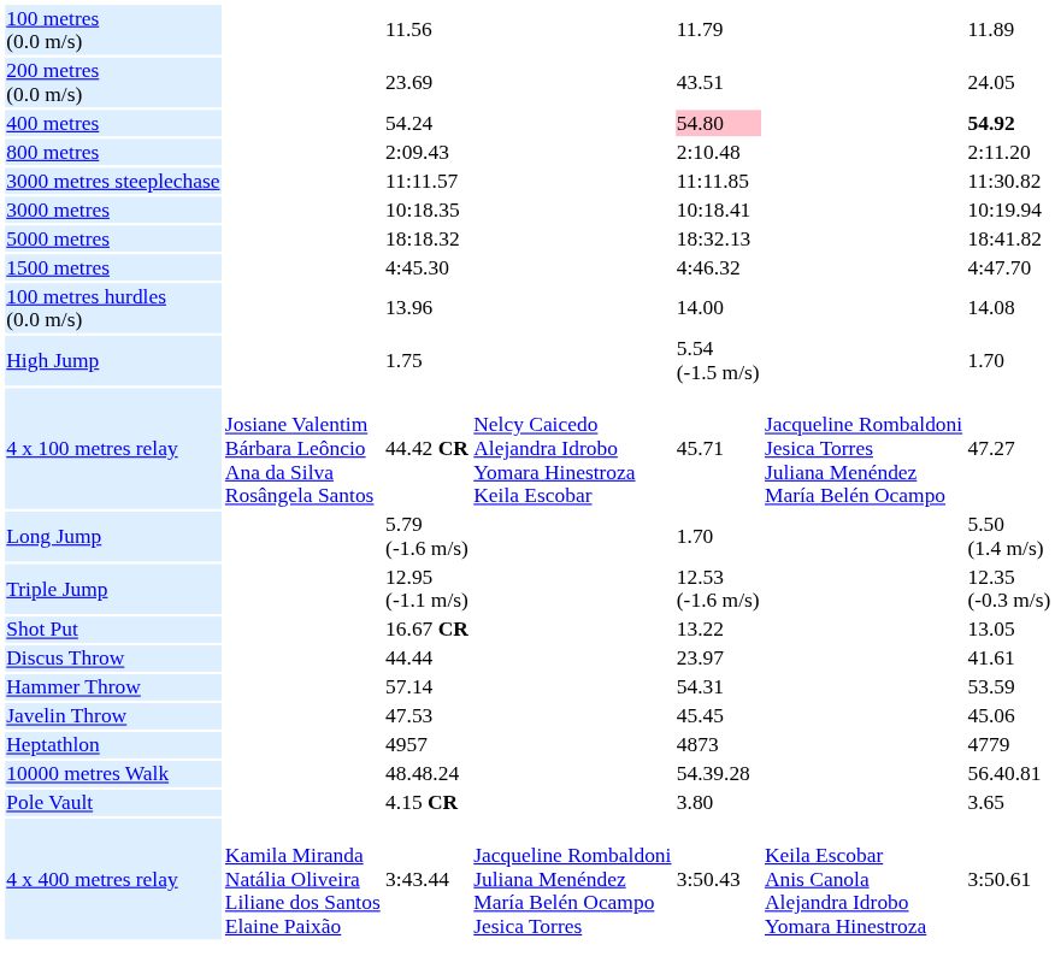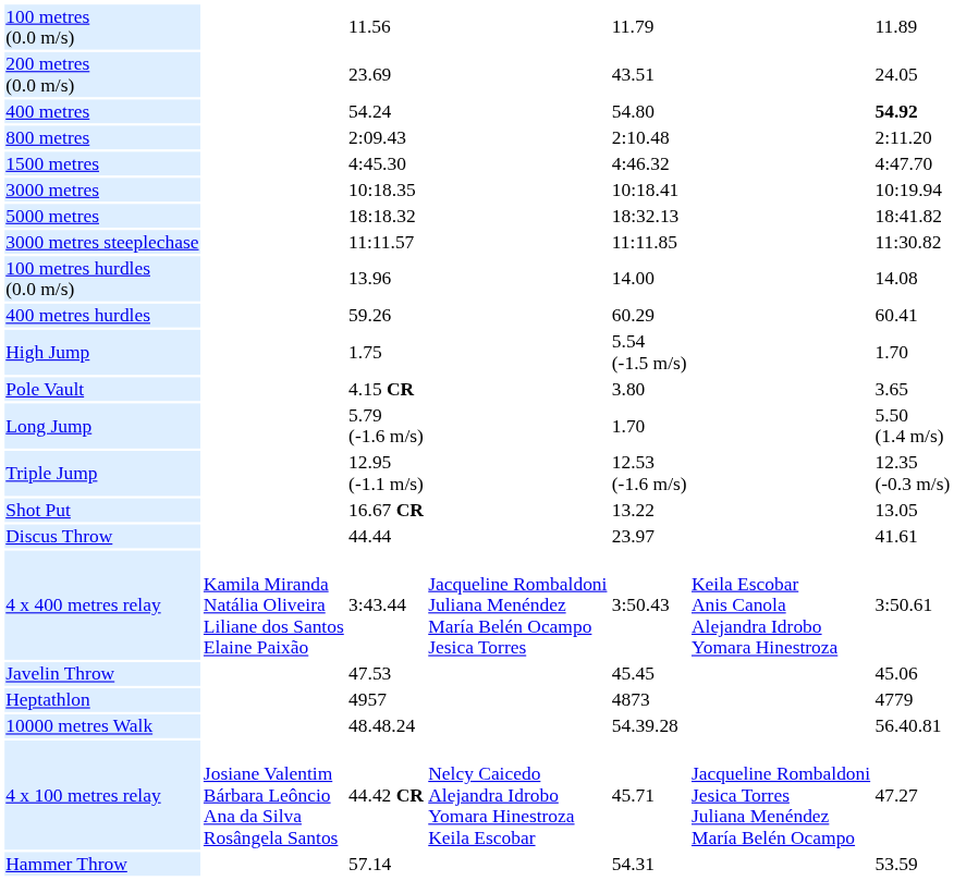 <table>
 <tr>
 <td bgcolor = DDEEFF><a href='#'>100 metres</a> <br> (0.0 m/s)</td>
 <td></td>
 <td>11.56</td>
 <td></td>
 <td>11.79</td>
 <td></td>
 <td>11.89</td>
 </tr>
 <tr>
 <td bgcolor = DDEEFF><a href='#'>200 metres</a> <br> (0.0 m/s)</td>
 <td></td>
 <td>23.69</td>
 <td></td>
 <td>43.51</td>
 <td></td>
 <td>24.05</td>
 </tr>
 <tr>
 <td bgcolor = DDEEFF><a href='#'>400 metres</a></td>
 <td></td>
 <td>54.24</td>
 <td></td>
-<td style="background: pink;">54.80</td>
+<td>54.80</td>
 <td></td>
 <td><strong>54.92</strong></td>
 </tr>
 <tr>
 <td bgcolor = DDEEFF><a href='#'>800 metres</a></td>
 <td></td>
 <td>2:09.43</td>
 <td></td>
 <td>2:10.48</td>
 <td></td>
 <td>2:11.20</td>
 </tr>
 <tr>
-<td bgcolor = DDEEFF><a href='#'>3000 metres steeplechase</a></td>
+<td bgcolor = DDEEFF><a href='#'>1500 metres</a></td>
 <td></td>
-<td>11:11.57</td>
+<td>4:45.30</td>
 <td></td>
-<td>11:11.85</td>
+<td>4:46.32</td>
 <td></td>
-<td>11:30.82</td>
+<td>4:47.70</td>
 </tr>
 <tr>
 <td bgcolor = DDEEFF><a href='#'>3000 metres</a></td>
 <td></td>
 <td>10:18.35</td>
 <td></td>
 <td>10:18.41</td>
 <td></td>
 <td>10:19.94</td>
 </tr>
 <tr>
 <td bgcolor = DDEEFF><a href='#'>5000 metres</a></td>
 <td></td>
 <td>18:18.32</td>
 <td></td>
 <td>18:32.13</td>
 <td></td>
 <td>18:41.82</td>
 </tr>
 <tr>
-<td bgcolor = DDEEFF><a href='#'>1500 metres</a></td>
+<td bgcolor = DDEEFF><a href='#'>3000 metres steeplechase</a></td>
 <td></td>
-<td>4:45.30</td>
+<td>11:11.57</td>
 <td></td>
-<td>4:46.32</td>
+<td>11:11.85</td>
 <td></td>
-<td>4:47.70</td>
+<td>11:30.82</td>
 </tr>
 <tr>
 <td bgcolor = DDEEFF><a href='#'>100 metres hurdles</a> <br> (0.0 m/s)</td>
 <td></td>
 <td>13.96</td>
 <td></td>
 <td>14.00</td>
 <td></td>
 <td>14.08</td>
 </tr>
 <tr>
+<td bgcolor = DDEEFF><a href='#'>400 metres hurdles</a></td>
+<td></td>
+<td>59.26</td>
+<td></td>
+<td>60.29</td>
+<td></td>
+<td>60.41</td>
+</tr>
+<tr>
 <td bgcolor = DDEEFF><a href='#'>High Jump</a></td>
 <td></td>
 <td>1.75</td>
 <td></td>
 <td>5.54 <br> (-1.5 m/s)</td>
 <td>  <br> </td>
 <td>1.70</td>
 </tr>
 <tr>
-<td bgcolor = DDEEFF><a href='#'>4 x 100 metres relay</a></td>
-<td> <br> <a href='#'>Josiane Valentim</a> <br> <a href='#'>Bárbara Leôncio</a> <br> <a href='#'>Ana da Silva</a> <br> <a href='#'>Rosângela Santos</a></td>
-<td>44.42 <strong>CR</strong></td>
-<td> <br> <a href='#'>Nelcy Caicedo</a> <br> <a href='#'>Alejandra Idrobo</a> <br> <a href='#'>Yomara Hinestroza</a> <br> <a href='#'>Keila Escobar</a></td>
-<td>45.71</td>
-<td> <br> <a href='#'>Jacqueline Rombaldoni</a> <br> <a href='#'>Jesica Torres</a> <br> <a href='#'>Juliana Menéndez</a> <br> <a href='#'>María Belén Ocampo</a></td>
-<td>47.27</td>
+<td bgcolor = DDEEFF><a href='#'>Pole Vault</a></td>
+<td></td>
+<td>4.15 <strong>CR</strong></td>
+<td></td>
+<td>3.80</td>
+<td></td>
+<td>3.65</td>
 </tr>
 <tr>
 <td bgcolor = DDEEFF><a href='#'>Long Jump</a></td>
 <td></td>
 <td>5.79 <br> (-1.6 m/s)</td>
 <td></td>
 <td>1.70</td>
 <td></td>
 <td>5.50 <br> (1.4 m/s)</td>
 </tr>
 <tr>
 <td bgcolor = DDEEFF><a href='#'>Triple Jump</a></td>
 <td></td>
 <td>12.95 <br> (-1.1 m/s)</td>
 <td></td>
 <td>12.53 <br> (-1.6 m/s)</td>
 <td></td>
 <td>12.35 <br> (-0.3 m/s)</td>
 </tr>
 <tr>
 <td bgcolor = DDEEFF><a href='#'>Shot Put</a></td>
 <td></td>
 <td>16.67 <strong>CR</strong></td>
 <td></td>
 <td>13.22</td>
 <td></td>
 <td>13.05</td>
 </tr>
 <tr>
 <td bgcolor = DDEEFF><a href='#'>Discus Throw</a></td>
 <td></td>
 <td>44.44</td>
 <td></td>
 <td>23.97</td>
 <td></td>
 <td>41.61</td>
 </tr>
 <tr>
-<td bgcolor = DDEEFF><a href='#'>Hammer Throw</a></td>
-<td></td>
-<td>57.14</td>
-<td></td>
-<td>54.31</td>
-<td></td>
-<td>53.59</td>
+<td bgcolor = DDEEFF><a href='#'>4 x 400 metres relay</a></td>
+<td> <br> <a href='#'>Kamila Miranda</a> <br> <a href='#'>Natália Oliveira</a> <br> <a href='#'>Liliane dos Santos</a> <br> <a href='#'>Elaine Paixão</a></td>
+<td>3:43.44</td>
+<td> <br> <a href='#'>Jacqueline Rombaldoni</a> <br> <a href='#'>Juliana Menéndez</a> <br> <a href='#'>María Belén Ocampo</a> <br> <a href='#'>Jesica Torres</a></td>
+<td>3:50.43</td>
+<td> <br> <a href='#'>Keila Escobar</a> <br> <a href='#'>Anis Canola</a> <br> <a href='#'>Alejandra Idrobo</a> <br> <a href='#'>Yomara Hinestroza</a></td>
+<td>3:50.61</td>
 </tr>
 <tr>
 <td bgcolor = DDEEFF><a href='#'>Javelin Throw</a></td>
 <td></td>
 <td>47.53</td>
 <td></td>
 <td>45.45</td>
 <td></td>
 <td>45.06</td>
 </tr>
 <tr>
 <td bgcolor = DDEEFF><a href='#'>Heptathlon</a></td>
 <td></td>
 <td>4957</td>
 <td></td>
 <td>4873</td>
 <td></td>
 <td>4779</td>
 </tr>
 <tr>
 <td bgcolor = DDEEFF><a href='#'>10000 metres Walk</a></td>
 <td></td>
 <td>48.48.24</td>
 <td></td>
 <td>54.39.28</td>
 <td></td>
 <td>56.40.81</td>
 </tr>
 <tr>
-<td bgcolor = DDEEFF><a href='#'>Pole Vault</a></td>
-<td></td>
-<td>4.15 <strong>CR</strong></td>
-<td></td>
-<td>3.80</td>
-<td></td>
-<td>3.65</td>
+<td bgcolor = DDEEFF><a href='#'>4 x 100 metres relay</a></td>
+<td> <br> <a href='#'>Josiane Valentim</a> <br> <a href='#'>Bárbara Leôncio</a> <br> <a href='#'>Ana da Silva</a> <br> <a href='#'>Rosângela Santos</a></td>
+<td>44.42 <strong>CR</strong></td>
+<td> <br> <a href='#'>Nelcy Caicedo</a> <br> <a href='#'>Alejandra Idrobo</a> <br> <a href='#'>Yomara Hinestroza</a> <br> <a href='#'>Keila Escobar</a></td>
+<td>45.71</td>
+<td> <br> <a href='#'>Jacqueline Rombaldoni</a> <br> <a href='#'>Jesica Torres</a> <br> <a href='#'>Juliana Menéndez</a> <br> <a href='#'>María Belén Ocampo</a></td>
+<td>47.27</td>
 </tr>
 <tr>
-<td bgcolor = DDEEFF><a href='#'>4 x 400 metres relay</a></td>
-<td> <br> <a href='#'>Kamila Miranda</a> <br> <a href='#'>Natália Oliveira</a> <br> <a href='#'>Liliane dos Santos</a> <br> <a href='#'>Elaine Paixão</a></td>
-<td>3:43.44</td>
-<td> <br> <a href='#'>Jacqueline Rombaldoni</a> <br> <a href='#'>Juliana Menéndez</a> <br> <a href='#'>María Belén Ocampo</a> <br> <a href='#'>Jesica Torres</a></td>
-<td>3:50.43</td>
-<td> <br> <a href='#'>Keila Escobar</a> <br> <a href='#'>Anis Canola</a> <br> <a href='#'>Alejandra Idrobo</a> <br> <a href='#'>Yomara Hinestroza</a></td>
-<td>3:50.61</td>
+<td bgcolor = DDEEFF><a href='#'>Hammer Throw</a></td>
+<td></td>
+<td>57.14</td>
+<td></td>
+<td>54.31</td>
+<td></td>
+<td>53.59</td>
 </tr>
 </table>
